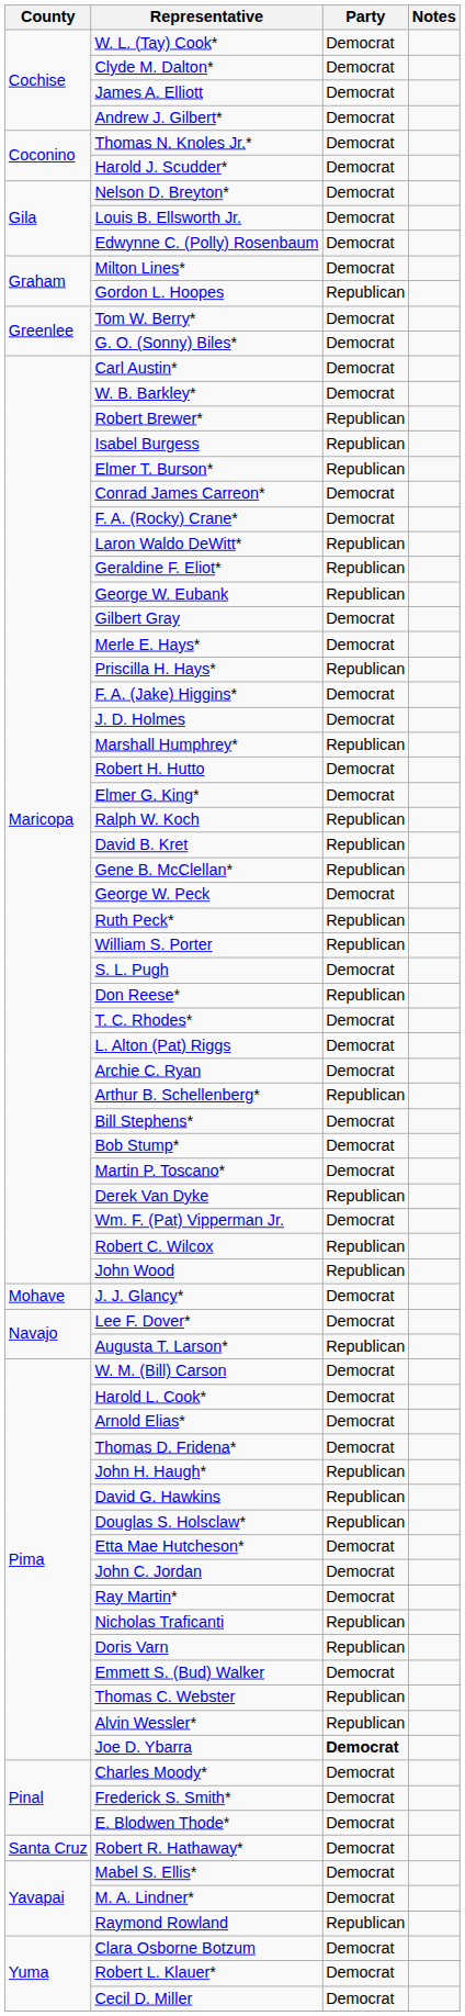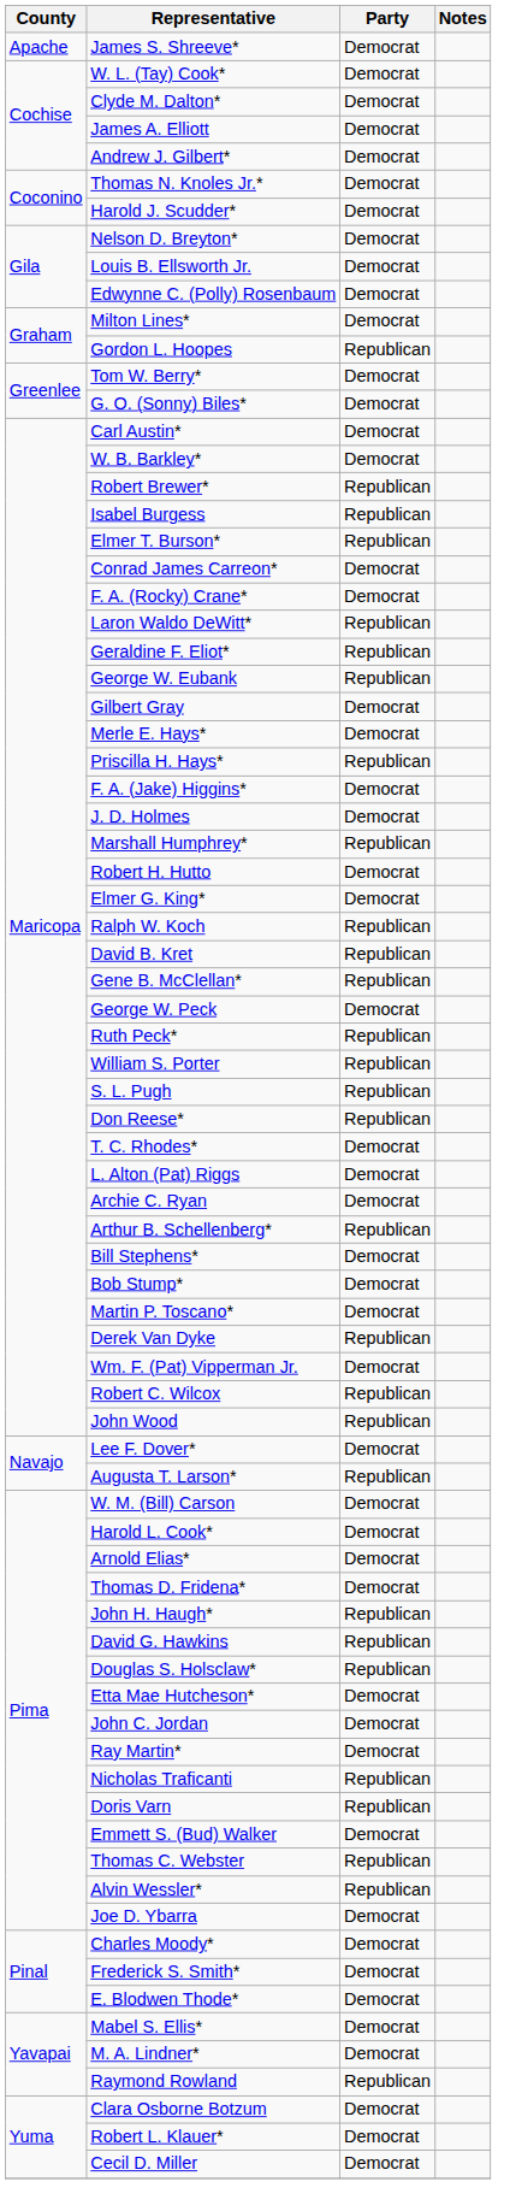 <table class="wikitable">
 <tr>
 <th>County</th>
 <th>Representative</th>
 <th>Party</th>
 <th>Notes</th>
+</tr>
+<tr>
+<td><a href='#'>Apache</a></td>
+<td><a href='#'>James S. Shreeve</a>*</td>
+<td>Democrat</td>
+<td></td>
 </tr>
 <tr>
 <td rowspan="4"><a href='#'>Cochise</a></td>
 <td><a href='#'>W. L. (Tay) Cook</a>*</td>
 <td>Democrat</td>
 <td></td>
 </tr>
 <tr>
 <td><a href='#'>Clyde M. Dalton</a>*</td>
 <td>Democrat</td>
 <td></td>
 </tr>
 <tr>
 <td><a href='#'>James A. Elliott</a></td>
 <td>Democrat</td>
 <td></td>
 </tr>
 <tr>
 <td><a href='#'>Andrew J. Gilbert</a>*</td>
 <td>Democrat</td>
 <td></td>
 </tr>
 <tr>
 <td rowspan="2"><a href='#'>Coconino</a></td>
 <td><a href='#'>Thomas N. Knoles Jr.</a>*</td>
 <td>Democrat</td>
 <td></td>
 </tr>
 <tr>
 <td><a href='#'>Harold J. Scudder</a>*</td>
 <td>Democrat</td>
 <td></td>
 </tr>
 <tr>
 <td rowspan="3"><a href='#'>Gila</a></td>
 <td><a href='#'>Nelson D. Breyton</a>*</td>
 <td>Democrat</td>
 <td></td>
 </tr>
 <tr>
 <td><a href='#'>Louis B. Ellsworth Jr.</a></td>
 <td>Democrat</td>
 <td></td>
 </tr>
 <tr>
 <td><a href='#'>Edwynne C. (Polly) Rosenbaum</a></td>
 <td>Democrat</td>
 <td></td>
 </tr>
 <tr>
 <td rowspan="2"><a href='#'>Graham</a></td>
 <td><a href='#'>Milton Lines</a>*</td>
 <td>Democrat</td>
 <td></td>
 </tr>
 <tr>
 <td><a href='#'>Gordon L. Hoopes</a></td>
 <td>Republican</td>
 <td></td>
 </tr>
 <tr>
 <td rowspan="2"><a href='#'>Greenlee</a></td>
 <td><a href='#'>Tom W. Berry</a>*</td>
 <td>Democrat</td>
 <td></td>
 </tr>
 <tr>
 <td><a href='#'>G. O. (Sonny) Biles</a>*</td>
 <td>Democrat</td>
 <td></td>
 </tr>
 <tr>
 <td rowspan="37"><a href='#'>Maricopa</a></td>
 <td><a href='#'>Carl Austin</a>*</td>
 <td>Democrat</td>
 <td></td>
 </tr>
 <tr>
 <td><a href='#'>W. B. Barkley</a>*</td>
 <td>Democrat</td>
 <td></td>
 </tr>
 <tr>
 <td><a href='#'>Robert Brewer</a>*</td>
 <td>Republican</td>
 <td></td>
 </tr>
 <tr>
 <td><a href='#'>Isabel Burgess</a></td>
 <td>Republican</td>
 <td></td>
 </tr>
 <tr>
 <td><a href='#'>Elmer T. Burson</a>*</td>
 <td>Republican</td>
 <td></td>
 </tr>
 <tr>
 <td><a href='#'>Conrad James Carreon</a>*</td>
 <td>Democrat</td>
 <td></td>
 </tr>
 <tr>
 <td><a href='#'>F. A. (Rocky) Crane</a>*</td>
 <td>Democrat</td>
 <td></td>
 </tr>
 <tr>
 <td><a href='#'>Laron Waldo DeWitt</a>*</td>
 <td>Republican</td>
 <td></td>
 </tr>
 <tr>
 <td><a href='#'>Geraldine F. Eliot</a>*</td>
 <td>Republican</td>
 <td></td>
 </tr>
 <tr>
 <td><a href='#'>George W. Eubank</a></td>
 <td>Republican</td>
 <td></td>
 </tr>
 <tr>
 <td><a href='#'>Gilbert Gray</a></td>
 <td>Democrat</td>
 <td></td>
 </tr>
 <tr>
 <td><a href='#'>Merle E. Hays</a>*</td>
 <td>Democrat</td>
 <td></td>
 </tr>
 <tr>
 <td><a href='#'>Priscilla H. Hays</a>*</td>
 <td>Republican</td>
 <td></td>
 </tr>
 <tr>
 <td><a href='#'>F. A. (Jake) Higgins</a>*</td>
 <td>Democrat</td>
 <td></td>
 </tr>
 <tr>
 <td><a href='#'>J. D. Holmes</a></td>
 <td>Democrat</td>
 <td></td>
 </tr>
 <tr>
 <td><a href='#'>Marshall Humphrey</a>*</td>
 <td>Republican</td>
 <td></td>
 </tr>
 <tr>
 <td><a href='#'>Robert H. Hutto</a></td>
 <td>Democrat</td>
 <td></td>
 </tr>
 <tr>
 <td><a href='#'>Elmer G. King</a>*</td>
 <td>Democrat</td>
 <td></td>
 </tr>
 <tr>
 <td><a href='#'>Ralph W. Koch</a></td>
 <td>Republican</td>
 <td></td>
 </tr>
 <tr>
 <td><a href='#'>David B. Kret</a></td>
 <td>Republican</td>
 <td></td>
 </tr>
 <tr>
 <td><a href='#'>Gene B. McClellan</a>*</td>
 <td>Republican</td>
 <td></td>
 </tr>
 <tr>
 <td><a href='#'>George W. Peck</a></td>
 <td>Democrat</td>
 <td></td>
 </tr>
 <tr>
 <td><a href='#'>Ruth Peck</a>*</td>
 <td>Republican</td>
 <td></td>
 </tr>
 <tr>
 <td><a href='#'>William S. Porter</a></td>
 <td>Republican</td>
 <td></td>
 </tr>
 <tr>
 <td><a href='#'>S. L. Pugh</a></td>
-<td>Democrat</td>
+<td>Republican</td>
 <td></td>
 </tr>
 <tr>
 <td><a href='#'>Don Reese</a>*</td>
 <td>Republican</td>
 <td></td>
 </tr>
 <tr>
 <td><a href='#'>T. C. Rhodes</a>*</td>
 <td>Democrat</td>
 <td></td>
 </tr>
 <tr>
 <td><a href='#'>L. Alton (Pat) Riggs</a></td>
 <td>Democrat</td>
 <td></td>
 </tr>
 <tr>
 <td><a href='#'>Archie C. Ryan</a></td>
 <td>Democrat</td>
 <td></td>
 </tr>
 <tr>
 <td><a href='#'>Arthur B. Schellenberg</a>*</td>
 <td>Republican</td>
 <td></td>
 </tr>
 <tr>
 <td><a href='#'>Bill Stephens</a>*</td>
 <td>Democrat</td>
 <td></td>
 </tr>
 <tr>
 <td><a href='#'>Bob Stump</a>*</td>
 <td>Democrat</td>
 <td></td>
 </tr>
 <tr>
 <td><a href='#'>Martin P. Toscano</a>*</td>
 <td>Democrat</td>
 <td></td>
 </tr>
 <tr>
 <td><a href='#'>Derek Van Dyke</a></td>
 <td>Republican</td>
 <td></td>
 </tr>
 <tr>
 <td><a href='#'>Wm. F. (Pat) Vipperman Jr.</a></td>
 <td>Democrat</td>
 <td></td>
 </tr>
 <tr>
 <td><a href='#'>Robert C. Wilcox</a></td>
 <td>Republican</td>
 <td></td>
 </tr>
 <tr>
 <td><a href='#'>John Wood</a></td>
 <td>Republican</td>
-<td></td>
-</tr>
-<tr>
-<td><a href='#'>Mohave</a></td>
-<td><a href='#'>J. J. Glancy</a>*</td>
-<td>Democrat</td>
 <td></td>
 </tr>
 <tr>
 <td rowspan="2"><a href='#'>Navajo</a></td>
 <td><a href='#'>Lee F. Dover</a>*</td>
 <td>Democrat</td>
 <td></td>
 </tr>
 <tr>
 <td><a href='#'>Augusta T. Larson</a>*</td>
 <td>Republican</td>
 <td></td>
 </tr>
 <tr>
 <td rowspan="16"><a href='#'>Pima</a></td>
 <td><a href='#'>W. M. (Bill) Carson</a></td>
 <td>Democrat</td>
 <td></td>
 </tr>
 <tr>
 <td><a href='#'>Harold L. Cook</a>*</td>
 <td>Democrat</td>
 <td></td>
 </tr>
 <tr>
 <td><a href='#'>Arnold Elias</a>*</td>
 <td>Democrat</td>
 <td></td>
 </tr>
 <tr>
 <td><a href='#'>Thomas D. Fridena</a>*</td>
 <td>Democrat</td>
 <td></td>
 </tr>
 <tr>
 <td><a href='#'>John H. Haugh</a>*</td>
 <td>Republican</td>
 <td></td>
 </tr>
 <tr>
 <td><a href='#'>David G. Hawkins</a></td>
 <td>Republican</td>
 <td></td>
 </tr>
 <tr>
 <td><a href='#'>Douglas S. Holsclaw</a>*</td>
 <td>Republican</td>
 <td></td>
 </tr>
 <tr>
 <td><a href='#'>Etta Mae Hutcheson</a>*</td>
 <td>Democrat</td>
 <td></td>
 </tr>
 <tr>
 <td><a href='#'>John C. Jordan</a></td>
 <td>Democrat</td>
 <td></td>
 </tr>
 <tr>
 <td><a href='#'>Ray Martin</a>*</td>
 <td>Democrat</td>
 <td></td>
 </tr>
 <tr>
 <td><a href='#'>Nicholas Traficanti</a></td>
 <td>Republican</td>
 <td></td>
 </tr>
 <tr>
 <td><a href='#'>Doris Varn</a></td>
 <td>Republican</td>
 <td></td>
 </tr>
 <tr>
 <td><a href='#'>Emmett S. (Bud) Walker</a></td>
 <td>Democrat</td>
 <td></td>
 </tr>
 <tr>
 <td><a href='#'>Thomas C. Webster</a></td>
 <td>Republican</td>
 <td></td>
 </tr>
 <tr>
 <td><a href='#'>Alvin Wessler</a>*</td>
 <td>Republican</td>
 <td></td>
 </tr>
 <tr>
 <td><a href='#'>Joe D. Ybarra</a></td>
-<td><strong>Democrat</strong></td>
+<td>Democrat</td>
 <td></td>
 </tr>
 <tr>
 <td rowspan="3"><a href='#'>Pinal</a></td>
 <td><a href='#'>Charles Moody</a>*</td>
 <td>Democrat</td>
 <td></td>
 </tr>
 <tr>
 <td><a href='#'>Frederick S. Smith</a>*</td>
 <td>Democrat</td>
 <td></td>
 </tr>
 <tr>
 <td><a href='#'>E. Blodwen Thode</a>*</td>
-<td>Democrat</td>
-<td></td>
-</tr>
-<tr>
-<td><a href='#'>Santa Cruz</a></td>
-<td><a href='#'>Robert R. Hathaway</a>*</td>
 <td>Democrat</td>
 <td></td>
 </tr>
 <tr>
 <td rowspan="3"><a href='#'>Yavapai</a></td>
 <td><a href='#'>Mabel S. Ellis</a>*</td>
 <td>Democrat</td>
 <td></td>
 </tr>
 <tr>
 <td><a href='#'>M. A. Lindner</a>*</td>
 <td>Democrat</td>
 <td></td>
 </tr>
 <tr>
 <td><a href='#'>Raymond Rowland</a></td>
 <td>Republican</td>
 <td></td>
 </tr>
 <tr>
 <td rowspan="3"><a href='#'>Yuma</a></td>
 <td><a href='#'>Clara Osborne Botzum</a></td>
 <td>Democrat</td>
 <td></td>
 </tr>
 <tr>
 <td><a href='#'>Robert L. Klauer</a>*</td>
 <td>Democrat</td>
 <td></td>
 </tr>
 <tr>
 <td><a href='#'>Cecil D. Miller</a></td>
 <td>Democrat</td>
 <td></td>
 </tr>
 <tr>
 </tr>
 </table>
